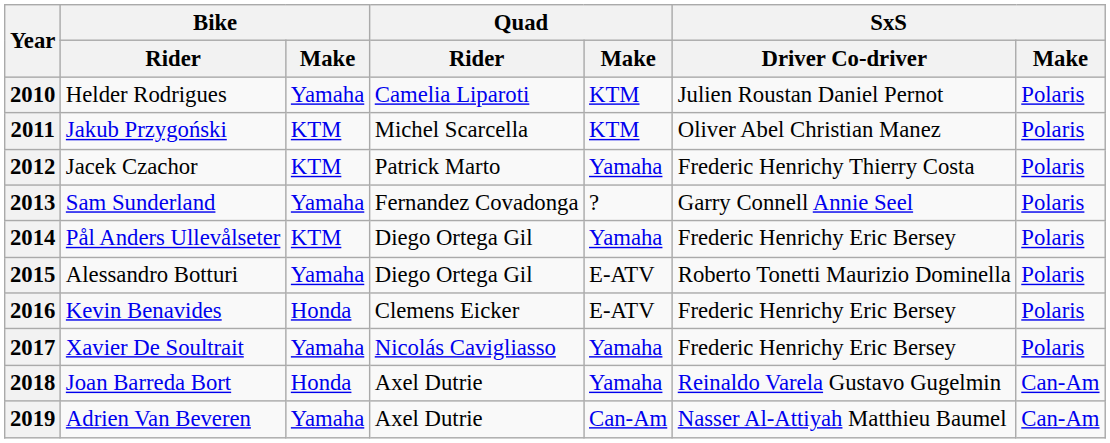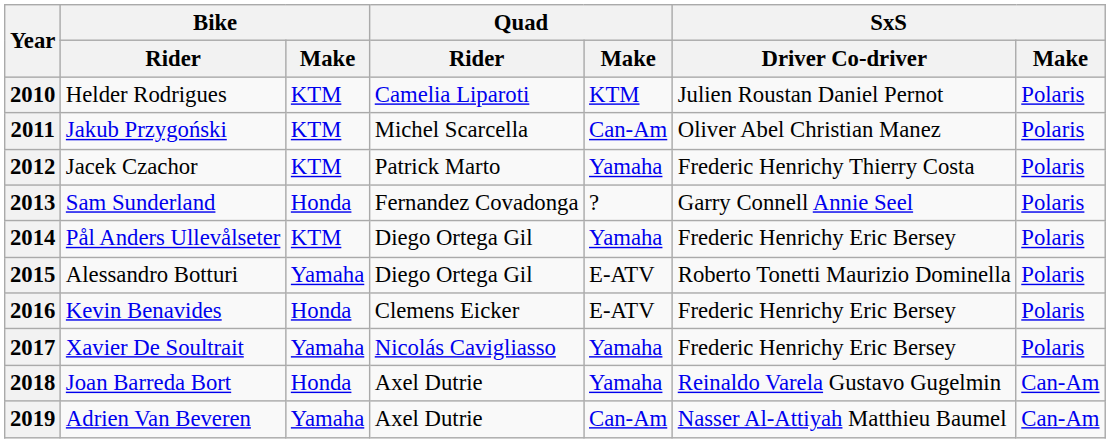 <table class="wikitable">
 <tr>
 <th rowspan=2>Year</th>
 <th colspan=2>Bike</th>
 <th colspan=2>Quad</th>
 <th colspan=2>SxS</th>
 </tr>
 <tr>
 <th>Rider</th>
 <th>Make</th>
 <th>Rider</th>
 <th>Make</th>
 <th>Driver Co-driver</th>
 <th>Make</th>
 </tr>
 <tr>
 <th>2010</th>
 <td> Helder Rodrigues</td>
-<td><a href='#'>Yamaha</a></td>
+<td><a href='#'>KTM</a></td>
 <td> <a href='#'>Camelia Liparoti</a></td>
 <td><a href='#'>KTM</a></td>
 <td> Julien Roustan  Daniel Pernot</td>
 <td><a href='#'>Polaris</a></td>
 </tr>
 <tr>
 <th>2011</th>
 <td> <a href='#'>Jakub Przygoński</a></td>
 <td><a href='#'>KTM</a></td>
 <td> Michel Scarcella</td>
-<td><a href='#'>KTM</a></td>
+<td><a href='#'>Can-Am</a></td>
 <td> Oliver Abel  Christian Manez</td>
 <td><a href='#'>Polaris</a></td>
 </tr>
 <tr>
 <th>2012</th>
 <td> Jacek Czachor</td>
 <td><a href='#'>KTM</a></td>
 <td> Patrick Marto</td>
 <td><a href='#'>Yamaha</a></td>
 <td> Frederic Henrichy  Thierry Costa</td>
 <td><a href='#'>Polaris</a></td>
 </tr>
 <tr>
 <th>2013</th>
 <td> <a href='#'>Sam Sunderland</a></td>
-<td><a href='#'>Yamaha</a></td>
+<td><a href='#'>Honda</a></td>
 <td> Fernandez Covadonga</td>
 <td>?</td>
 <td> Garry Connell  <a href='#'>Annie Seel</a></td>
 <td><a href='#'>Polaris</a></td>
 </tr>
 <tr>
 <th>2014</th>
 <td> <a href='#'>Pål Anders Ullevålseter</a></td>
 <td><a href='#'>KTM</a></td>
 <td> Diego Ortega Gil</td>
 <td><a href='#'>Yamaha</a></td>
 <td> Frederic Henrichy  Eric Bersey</td>
 <td><a href='#'>Polaris</a></td>
 </tr>
 <tr>
 <th>2015</th>
 <td> Alessandro Botturi</td>
 <td><a href='#'>Yamaha</a></td>
 <td> Diego Ortega Gil</td>
 <td>E-ATV</td>
 <td> Roberto Tonetti  Maurizio Dominella</td>
 <td><a href='#'>Polaris</a></td>
 </tr>
 <tr>
 <th>2016</th>
 <td> <a href='#'>Kevin Benavides</a></td>
 <td><a href='#'>Honda</a></td>
 <td> Clemens Eicker</td>
 <td>E-ATV</td>
 <td> Frederic Henrichy  Eric Bersey</td>
 <td><a href='#'>Polaris</a></td>
 </tr>
 <tr>
 <th>2017</th>
 <td> <a href='#'>Xavier De Soultrait</a></td>
 <td><a href='#'>Yamaha</a></td>
 <td> <a href='#'>Nicolás Cavigliasso</a></td>
 <td><a href='#'>Yamaha</a></td>
 <td> Frederic Henrichy  Eric Bersey</td>
 <td><a href='#'>Polaris</a></td>
 </tr>
 <tr>
 <th>2018</th>
 <td> <a href='#'>Joan Barreda Bort</a></td>
 <td><a href='#'>Honda</a></td>
 <td> Axel Dutrie</td>
 <td><a href='#'>Yamaha</a></td>
 <td> <a href='#'>Reinaldo Varela</a>  Gustavo Gugelmin</td>
 <td><a href='#'>Can-Am</a></td>
 </tr>
 <tr>
 <th>2019</th>
 <td> <a href='#'>Adrien Van Beveren</a></td>
 <td><a href='#'>Yamaha</a></td>
 <td> Axel Dutrie</td>
 <td><a href='#'>Can-Am</a></td>
 <td> <a href='#'>Nasser Al-Attiyah</a>  Matthieu Baumel</td>
 <td><a href='#'>Can-Am</a></td>
 </tr>
 </table>
